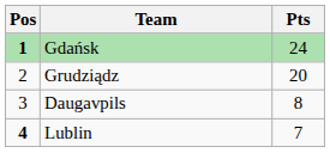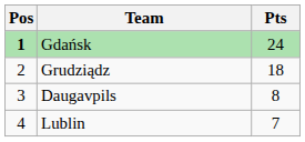 <table class="wikitable" style="font-size: 100%">
 <tr>
 <th width=20>Pos</th>
 <th width=200>Team</th>
 <th width=40>Pts</th>
 </tr>
 <tr align=center style="background:#ACE1AF;">
 <td><strong>1</strong></td>
 <td align="left">Gdańsk</td>
 <td>24</td>
 </tr>
 <tr align=center>
 <td>2</td>
 <td align="left">Grudziądz</td>
-<td>20</td>
+<td>18</td>
 </tr>
 <tr align=center>
 <td>3</td>
 <td align="left">Daugavpils</td>
 <td>8</td>
 </tr>
 <tr align=center>
-<td><strong>4</strong></td>
+<td>4</td>
 <td align="left">Lublin</td>
 <td>7</td>
 </tr>
 </table>
